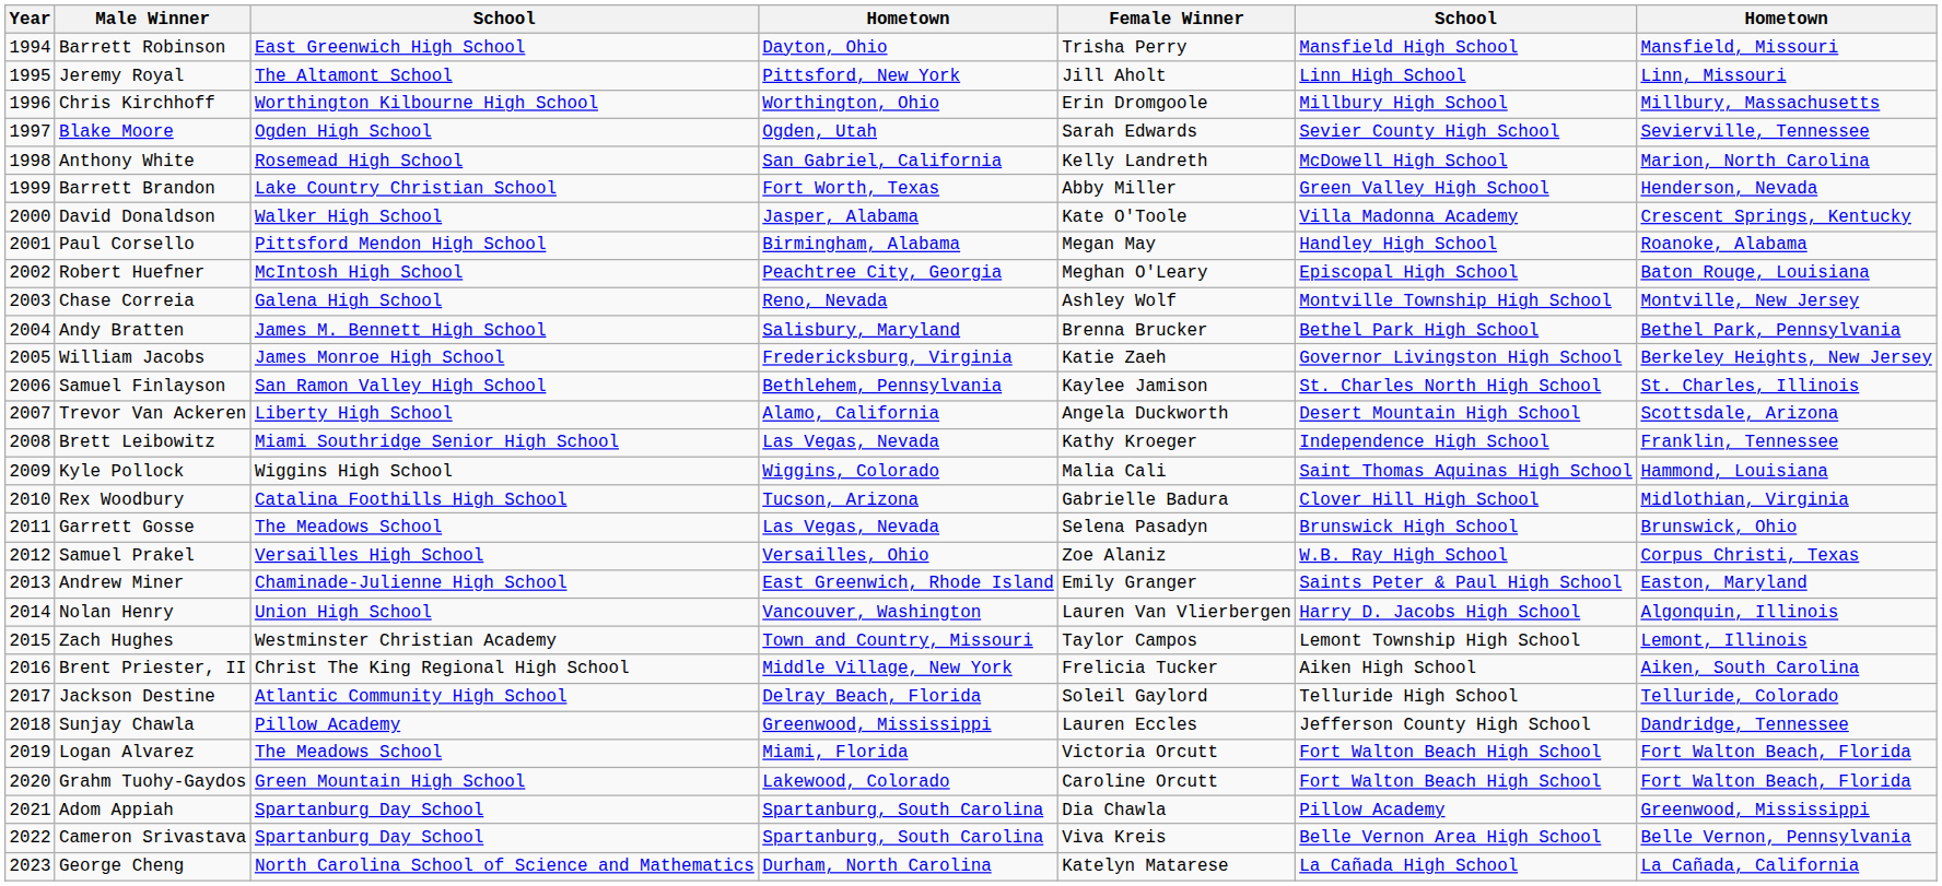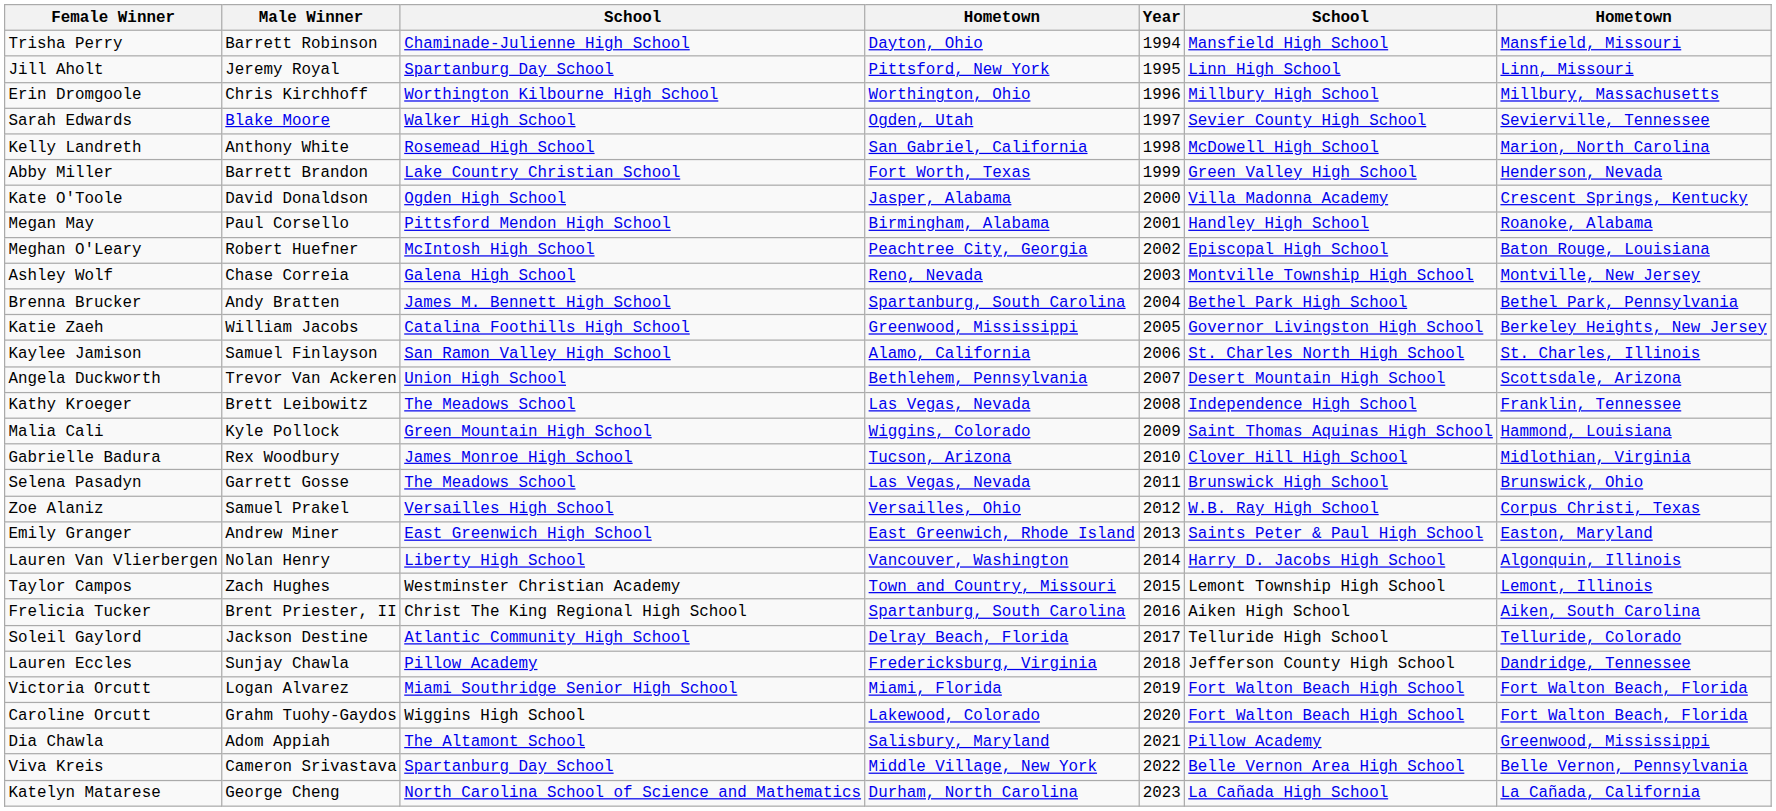 <table class="wikitable sortable">
 <tr>
-<th>Year</th>
+<th>Female Winner</th>
 <th>Male Winner</th>
 <th>School</th>
 <th>Hometown</th>
-<th>Female Winner</th>
+<th>Year</th>
 <th>School</th>
 <th>Hometown</th>
 </tr>
 <tr>
+<td>Trisha Perry</td>
+<td>Barrett Robinson</td>
+<td><a href='#'>Chaminade-Julienne High School</a></td>
+<td><a href='#'>Dayton, Ohio</a></td>
 <td>1994</td>
-<td>Barrett Robinson</td>
-<td><a href='#'>East Greenwich High School</a></td>
-<td><a href='#'>Dayton, Ohio</a></td>
-<td>Trisha Perry</td>
 <td><a href='#'>Mansfield High School</a></td>
 <td><a href='#'>Mansfield, Missouri</a></td>
 </tr>
 <tr>
+<td>Jill Aholt</td>
+<td>Jeremy Royal</td>
+<td><a href='#'>Spartanburg Day School</a></td>
+<td><a href='#'>Pittsford, New York</a></td>
 <td>1995</td>
-<td>Jeremy Royal</td>
-<td><a href='#'>The Altamont School</a></td>
-<td><a href='#'>Pittsford, New York</a></td>
-<td>Jill Aholt</td>
 <td><a href='#'>Linn High School</a></td>
 <td><a href='#'>Linn, Missouri</a></td>
 </tr>
 <tr>
-<td>1996</td>
+<td>Erin Dromgoole</td>
 <td>Chris Kirchhoff</td>
 <td><a href='#'>Worthington Kilbourne High School</a></td>
 <td><a href='#'>Worthington, Ohio</a></td>
-<td>Erin Dromgoole</td>
+<td>1996</td>
 <td><a href='#'>Millbury High School</a></td>
 <td><a href='#'>Millbury, Massachusetts</a></td>
 </tr>
 <tr>
+<td>Sarah Edwards</td>
+<td><a href='#'>Blake Moore</a></td>
+<td><a href='#'>Walker High School</a></td>
+<td><a href='#'>Ogden, Utah</a></td>
 <td>1997</td>
-<td><a href='#'>Blake Moore</a></td>
-<td><a href='#'>Ogden High School</a></td>
-<td><a href='#'>Ogden, Utah</a></td>
-<td>Sarah Edwards</td>
 <td><a href='#'>Sevier County High School</a></td>
 <td><a href='#'>Sevierville, Tennessee</a></td>
 </tr>
 <tr>
-<td>1998</td>
+<td>Kelly Landreth</td>
 <td>Anthony White</td>
 <td><a href='#'>Rosemead High School</a></td>
 <td><a href='#'>San Gabriel, California</a></td>
-<td>Kelly Landreth</td>
+<td>1998</td>
 <td><a href='#'>McDowell High School</a></td>
 <td><a href='#'>Marion, North Carolina</a></td>
 </tr>
 <tr>
-<td>1999</td>
+<td>Abby Miller</td>
 <td>Barrett Brandon</td>
 <td><a href='#'>Lake Country Christian School</a></td>
 <td><a href='#'>Fort Worth, Texas</a></td>
-<td>Abby Miller</td>
+<td>1999</td>
 <td><a href='#'>Green Valley High School</a></td>
 <td><a href='#'>Henderson, Nevada</a></td>
 </tr>
 <tr>
+<td>Kate O'Toole</td>
+<td>David Donaldson</td>
+<td><a href='#'>Ogden High School</a></td>
+<td><a href='#'>Jasper, Alabama</a></td>
 <td>2000</td>
-<td>David Donaldson</td>
-<td><a href='#'>Walker High School</a></td>
-<td><a href='#'>Jasper, Alabama</a></td>
-<td>Kate O'Toole</td>
 <td><a href='#'>Villa Madonna Academy</a></td>
 <td><a href='#'>Crescent Springs, Kentucky</a></td>
 </tr>
 <tr>
-<td>2001</td>
+<td>Megan May</td>
 <td>Paul Corsello</td>
 <td><a href='#'>Pittsford Mendon High School</a></td>
 <td><a href='#'>Birmingham, Alabama</a></td>
-<td>Megan May</td>
+<td>2001</td>
 <td><a href='#'>Handley High School</a></td>
 <td><a href='#'>Roanoke, Alabama</a></td>
 </tr>
 <tr>
-<td>2002</td>
+<td>Meghan O'Leary</td>
 <td>Robert Huefner</td>
 <td><a href='#'>McIntosh High School</a></td>
 <td><a href='#'>Peachtree City, Georgia</a></td>
-<td>Meghan O'Leary</td>
+<td>2002</td>
 <td><a href='#'>Episcopal High School</a></td>
 <td><a href='#'>Baton Rouge, Louisiana</a></td>
 </tr>
 <tr>
-<td>2003</td>
+<td>Ashley Wolf</td>
 <td>Chase Correia</td>
 <td><a href='#'>Galena High School</a></td>
 <td><a href='#'>Reno, Nevada</a></td>
-<td>Ashley Wolf</td>
+<td>2003</td>
 <td><a href='#'>Montville Township High School</a></td>
 <td><a href='#'>Montville, New Jersey</a></td>
 </tr>
 <tr>
-<td>2004</td>
+<td>Brenna Brucker</td>
 <td>Andy Bratten</td>
 <td><a href='#'>James M. Bennett High School</a></td>
-<td><a href='#'>Salisbury, Maryland</a></td>
-<td>Brenna Brucker</td>
+<td><a href='#'>Spartanburg, South Carolina</a></td>
+<td>2004</td>
 <td><a href='#'>Bethel Park High School</a></td>
 <td><a href='#'>Bethel Park, Pennsylvania</a></td>
 </tr>
 <tr>
+<td>Katie Zaeh</td>
+<td>William Jacobs</td>
+<td><a href='#'>Catalina Foothills High School</a></td>
+<td><a href='#'>Greenwood, Mississippi</a></td>
 <td>2005</td>
-<td>William Jacobs</td>
-<td><a href='#'>James Monroe High School</a></td>
-<td><a href='#'>Fredericksburg, Virginia</a></td>
-<td>Katie Zaeh</td>
 <td><a href='#'>Governor Livingston High School</a></td>
 <td><a href='#'>Berkeley Heights, New Jersey</a></td>
 </tr>
 <tr>
-<td>2006</td>
+<td>Kaylee Jamison</td>
 <td>Samuel Finlayson</td>
 <td><a href='#'>San Ramon Valley High School</a></td>
-<td><a href='#'>Bethlehem, Pennsylvania</a></td>
-<td>Kaylee Jamison</td>
+<td><a href='#'>Alamo, California</a></td>
+<td>2006</td>
 <td><a href='#'>St. Charles North High School</a></td>
 <td><a href='#'>St. Charles, Illinois</a></td>
 </tr>
 <tr>
+<td>Angela Duckworth</td>
+<td>Trevor Van Ackeren</td>
+<td><a href='#'>Union High School</a></td>
+<td><a href='#'>Bethlehem, Pennsylvania</a></td>
 <td>2007</td>
-<td>Trevor Van Ackeren</td>
-<td><a href='#'>Liberty High School</a></td>
-<td><a href='#'>Alamo, California</a></td>
-<td>Angela Duckworth</td>
 <td><a href='#'>Desert Mountain High School</a></td>
 <td><a href='#'>Scottsdale, Arizona</a></td>
 </tr>
 <tr>
+<td>Kathy Kroeger</td>
+<td>Brett Leibowitz</td>
+<td><a href='#'>The Meadows School</a></td>
+<td><a href='#'>Las Vegas, Nevada</a></td>
 <td>2008</td>
-<td>Brett Leibowitz</td>
-<td><a href='#'>Miami Southridge Senior High School</a></td>
-<td><a href='#'>Las Vegas, Nevada</a></td>
-<td>Kathy Kroeger</td>
 <td><a href='#'>Independence High School</a></td>
 <td><a href='#'>Franklin, Tennessee</a></td>
 </tr>
 <tr>
+<td>Malia Cali</td>
+<td>Kyle Pollock</td>
+<td><a href='#'>Green Mountain High School</a></td>
+<td><a href='#'>Wiggins, Colorado</a></td>
 <td>2009</td>
-<td>Kyle Pollock</td>
-<td>Wiggins High School</td>
-<td><a href='#'>Wiggins, Colorado</a></td>
-<td>Malia Cali</td>
 <td><a href='#'>Saint Thomas Aquinas High School</a></td>
 <td><a href='#'>Hammond, Louisiana</a></td>
 </tr>
 <tr>
+<td>Gabrielle Badura</td>
+<td>Rex Woodbury</td>
+<td><a href='#'>James Monroe High School</a></td>
+<td><a href='#'>Tucson, Arizona</a></td>
 <td>2010</td>
-<td>Rex Woodbury</td>
-<td><a href='#'>Catalina Foothills High School</a></td>
-<td><a href='#'>Tucson, Arizona</a></td>
-<td>Gabrielle Badura</td>
 <td><a href='#'>Clover Hill High School</a></td>
 <td><a href='#'>Midlothian, Virginia</a></td>
 </tr>
 <tr>
-<td>2011</td>
+<td>Selena Pasadyn</td>
 <td>Garrett Gosse</td>
 <td><a href='#'>The Meadows School</a></td>
 <td><a href='#'>Las Vegas, Nevada</a></td>
-<td>Selena Pasadyn</td>
+<td>2011</td>
 <td><a href='#'>Brunswick High School</a></td>
 <td><a href='#'>Brunswick, Ohio</a></td>
 </tr>
 <tr>
-<td>2012</td>
+<td>Zoe Alaniz</td>
 <td>Samuel Prakel</td>
 <td><a href='#'>Versailles High School</a></td>
 <td><a href='#'>Versailles, Ohio</a></td>
-<td>Zoe Alaniz</td>
+<td>2012</td>
 <td><a href='#'>W.B. Ray High School</a></td>
 <td><a href='#'>Corpus Christi, Texas</a></td>
 </tr>
 <tr>
+<td>Emily Granger</td>
+<td>Andrew Miner</td>
+<td><a href='#'>East Greenwich High School</a></td>
+<td><a href='#'>East Greenwich, Rhode Island</a></td>
 <td>2013</td>
-<td>Andrew Miner</td>
-<td><a href='#'>Chaminade-Julienne High School</a></td>
-<td><a href='#'>East Greenwich, Rhode Island</a></td>
-<td>Emily Granger</td>
 <td><a href='#'>Saints Peter & Paul High School</a></td>
 <td><a href='#'>Easton, Maryland</a></td>
 </tr>
 <tr>
+<td>Lauren Van Vlierbergen</td>
+<td>Nolan Henry</td>
+<td><a href='#'>Liberty High School</a></td>
+<td><a href='#'>Vancouver, Washington</a></td>
 <td>2014</td>
-<td>Nolan Henry</td>
-<td><a href='#'>Union High School</a></td>
-<td><a href='#'>Vancouver, Washington</a></td>
-<td>Lauren Van Vlierbergen</td>
 <td><a href='#'>Harry D. Jacobs High School</a></td>
 <td><a href='#'>Algonquin, Illinois</a></td>
 </tr>
 <tr>
-<td>2015</td>
+<td>Taylor Campos</td>
 <td>Zach Hughes</td>
 <td>Westminster Christian Academy</td>
 <td><a href='#'>Town and Country, Missouri</a></td>
-<td>Taylor Campos</td>
+<td>2015</td>
 <td>Lemont Township High School</td>
 <td><a href='#'>Lemont, Illinois</a></td>
 </tr>
 <tr>
-<td>2016</td>
+<td>Frelicia Tucker</td>
 <td>Brent Priester, II</td>
 <td>Christ The King Regional High School</td>
-<td><a href='#'>Middle Village, New York</a></td>
-<td>Frelicia Tucker</td>
+<td><a href='#'>Spartanburg, South Carolina</a></td>
+<td>2016</td>
 <td>Aiken High School</td>
 <td><a href='#'>Aiken, South Carolina</a></td>
 </tr>
 <tr>
-<td>2017</td>
+<td>Soleil Gaylord</td>
 <td>Jackson Destine</td>
 <td><a href='#'>Atlantic Community High School</a></td>
 <td><a href='#'>Delray Beach, Florida</a></td>
-<td>Soleil Gaylord</td>
+<td>2017</td>
 <td>Telluride High School</td>
 <td><a href='#'>Telluride, Colorado</a></td>
 </tr>
 <tr>
-<td>2018</td>
+<td>Lauren Eccles</td>
 <td>Sunjay Chawla</td>
 <td><a href='#'>Pillow Academy</a></td>
-<td><a href='#'>Greenwood, Mississippi</a></td>
-<td>Lauren Eccles</td>
+<td><a href='#'>Fredericksburg, Virginia</a></td>
+<td>2018</td>
 <td>Jefferson County High School</td>
 <td><a href='#'>Dandridge, Tennessee</a></td>
 </tr>
 <tr>
+<td>Victoria Orcutt</td>
+<td>Logan Alvarez</td>
+<td><a href='#'>Miami Southridge Senior High School</a></td>
+<td><a href='#'>Miami, Florida</a></td>
 <td>2019</td>
-<td>Logan Alvarez</td>
-<td><a href='#'>The Meadows School</a></td>
-<td><a href='#'>Miami, Florida</a></td>
-<td>Victoria Orcutt</td>
 <td><a href='#'>Fort Walton Beach High School</a></td>
 <td><a href='#'>Fort Walton Beach, Florida</a></td>
 </tr>
 <tr>
+<td>Caroline Orcutt</td>
+<td>Grahm Tuohy-Gaydos</td>
+<td>Wiggins High School</td>
+<td><a href='#'>Lakewood, Colorado</a></td>
 <td>2020</td>
-<td>Grahm Tuohy-Gaydos</td>
-<td><a href='#'>Green Mountain High School</a></td>
-<td><a href='#'>Lakewood, Colorado</a></td>
-<td>Caroline Orcutt</td>
 <td><a href='#'>Fort Walton Beach High School</a></td>
 <td><a href='#'>Fort Walton Beach, Florida</a></td>
 </tr>
 <tr>
+<td>Dia Chawla</td>
+<td>Adom Appiah</td>
+<td><a href='#'>The Altamont School</a></td>
+<td><a href='#'>Salisbury, Maryland</a></td>
 <td>2021</td>
-<td>Adom Appiah</td>
-<td><a href='#'>Spartanburg Day School</a></td>
-<td><a href='#'>Spartanburg, South Carolina</a></td>
-<td>Dia Chawla</td>
 <td><a href='#'>Pillow Academy</a></td>
 <td><a href='#'>Greenwood, Mississippi</a></td>
 </tr>
 <tr>
-<td>2022</td>
+<td>Viva Kreis</td>
 <td>Cameron Srivastava</td>
 <td><a href='#'>Spartanburg Day School</a></td>
-<td><a href='#'>Spartanburg, South Carolina</a></td>
-<td>Viva Kreis</td>
+<td><a href='#'>Middle Village, New York</a></td>
+<td>2022</td>
 <td><a href='#'>Belle Vernon Area High School</a></td>
 <td><a href='#'>Belle Vernon, Pennsylvania</a></td>
 </tr>
 <tr>
-<td>2023</td>
+<td>Katelyn Matarese</td>
 <td>George Cheng</td>
 <td><a href='#'>North Carolina School of Science and Mathematics</a></td>
 <td><a href='#'>Durham, North Carolina</a></td>
-<td>Katelyn Matarese</td>
+<td>2023</td>
 <td><a href='#'>La Cañada High School</a></td>
 <td><a href='#'>La Cañada, California</a></td>
 </tr>
 </table>
